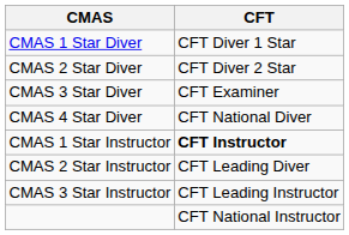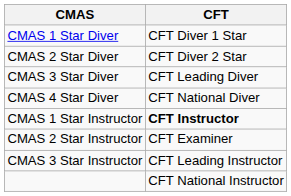 <table class="wikitable">
 <tr>
 <th>CMAS</th>
 <th>CFT</th>
 </tr>
 <tr>
 <td><a href='#'>CMAS 1 Star Diver</a></td>
 <td>CFT Diver 1 Star</td>
 </tr>
 <tr>
 <td>CMAS 2 Star Diver</td>
 <td>CFT Diver 2 Star</td>
 </tr>
 <tr>
 <td>CMAS 3 Star Diver</td>
-<td>CFT Examiner</td>
+<td>CFT Leading Diver</td>
 </tr>
 <tr>
 <td>CMAS 4 Star Diver</td>
 <td>CFT National Diver</td>
 </tr>
 <tr>
 <td>CMAS 1 Star Instructor</td>
 <td><strong>CFT Instructor</strong></td>
 </tr>
 <tr>
 <td>CMAS 2 Star Instructor</td>
-<td>CFT Leading Diver</td>
+<td>CFT Examiner</td>
 </tr>
 <tr>
 <td>CMAS 3 Star Instructor</td>
 <td>CFT Leading Instructor</td>
 </tr>
 <tr>
 <td></td>
 <td>CFT National Instructor</td>
 </tr>
 </table>
